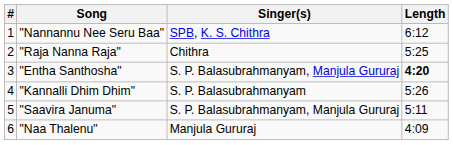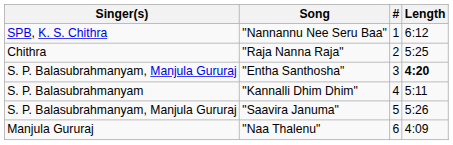 <table class="wikitable">
 <tr>
+<th>Singer(s)</th>
+<th>Song</th>
 <th>#</th>
-<th>Song</th>
-<th>Singer(s)</th>
 <th>Length</th>
 </tr>
 <tr>
+<td><a href='#'>SPB</a>, <a href='#'>K. S. Chithra</a></td>
+<td>"Nannannu Nee Seru Baa"</td>
 <td>1</td>
-<td>"Nannannu Nee Seru Baa"</td>
-<td><a href='#'>SPB</a>, <a href='#'>K. S. Chithra</a></td>
 <td>6:12</td>
 </tr>
 <tr>
+<td>Chithra</td>
+<td>"Raja Nanna Raja"</td>
 <td>2</td>
-<td>"Raja Nanna Raja"</td>
-<td>Chithra</td>
 <td>5:25</td>
 </tr>
 <tr>
+<td>S. P. Balasubrahmanyam, <a href='#'>Manjula Gururaj</a></td>
+<td>"Entha Santhosha"</td>
 <td>3</td>
-<td>"Entha Santhosha"</td>
-<td>S. P. Balasubrahmanyam, <a href='#'>Manjula Gururaj</a></td>
 <td><strong>4:20</strong></td>
 </tr>
 <tr>
+<td>S. P. Balasubrahmanyam</td>
+<td>"Kannalli Dhim Dhim"</td>
 <td>4</td>
-<td>"Kannalli Dhim Dhim"</td>
-<td>S. P. Balasubrahmanyam</td>
+<td>5:11</td>
+</tr>
+<tr>
+<td>S. P. Balasubrahmanyam, Manjula Gururaj</td>
+<td>"Saavira Januma"</td>
+<td>5</td>
 <td>5:26</td>
 </tr>
 <tr>
-<td>5</td>
-<td>"Saavira Januma"</td>
-<td>S. P. Balasubrahmanyam, Manjula Gururaj</td>
-<td>5:11</td>
-</tr>
-<tr>
+<td>Manjula Gururaj</td>
+<td>"Naa Thalenu"</td>
 <td>6</td>
-<td>"Naa Thalenu"</td>
-<td>Manjula Gururaj</td>
 <td>4:09</td>
 </tr>
 </table>
